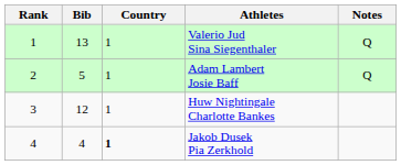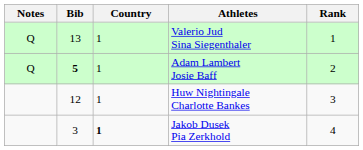 <table class="wikitable" style="text-align:center; width:500px">
 <tr>
-<th>Rank</th>
+<th>Notes</th>
 <th>Bib</th>
 <th>Country</th>
 <th>Athletes</th>
-<th>Notes</th>
+<th>Rank</th>
 </tr>
 <tr bgcolor=ccffcc>
-<td>1</td>
+<td>Q</td>
 <td>13</td>
 <td align=left> 1</td>
 <td align=left><a href='#'>Valerio Jud</a><br><a href='#'>Sina Siegenthaler</a></td>
-<td>Q</td>
+<td>1</td>
 </tr>
 <tr bgcolor=ccffcc>
-<td>2</td>
-<td>5</td>
+<td>Q</td>
+<td><strong>5</strong></td>
 <td align=left> 1</td>
 <td align=left><a href='#'>Adam Lambert</a><br><a href='#'>Josie Baff</a></td>
-<td>Q</td>
+<td>2</td>
 </tr>
 <tr>
-<td>3</td>
+<td></td>
 <td>12</td>
 <td align=left> 1</td>
 <td align=left><a href='#'>Huw Nightingale</a><br><a href='#'>Charlotte Bankes</a></td>
-<td></td>
+<td>3</td>
 </tr>
 <tr>
-<td>4</td>
-<td>4</td>
+<td></td>
+<td>3</td>
 <td align=left><strong> 1</strong></td>
 <td align=left><a href='#'>Jakob Dusek</a><br><a href='#'>Pia Zerkhold</a></td>
-<td></td>
+<td>4</td>
 </tr>
 </table>
